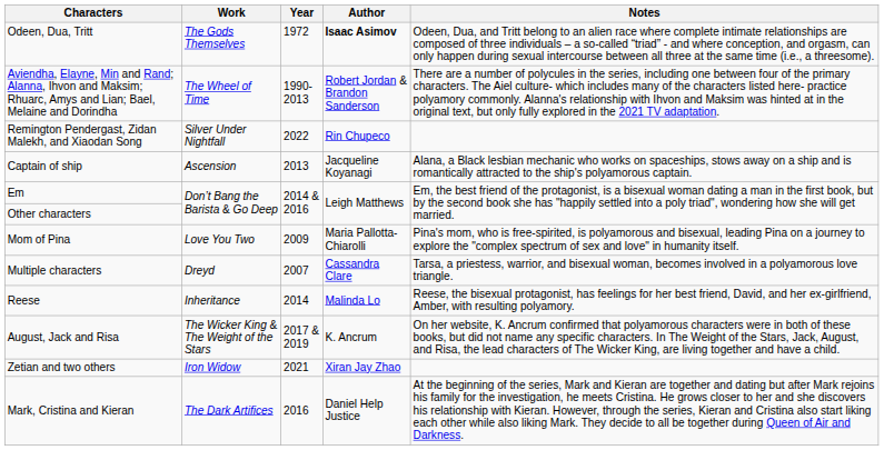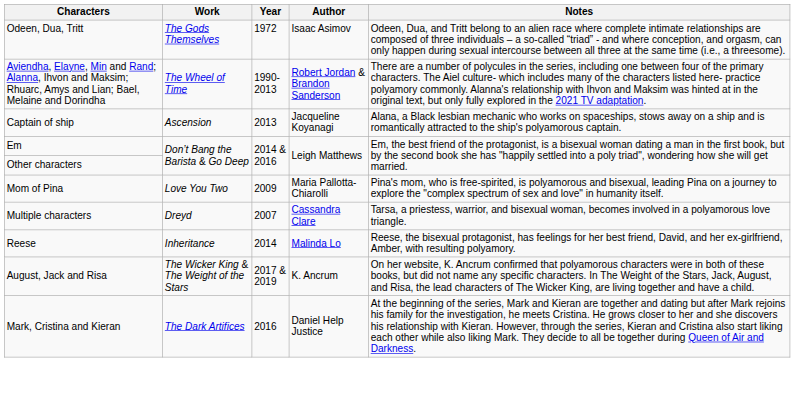 <table class="wikitable sortable">
 <tr>
 <th>Characters</th>
 <th>Work</th>
 <th>Year</th>
 <th>Author</th>
 <th>Notes</th>
 </tr>
 <tr valign="top">
 <td>Odeen, Dua, Tritt</td>
 <td><em><a href='#'>The Gods Themselves</a></em></td>
 <td>1972</td>
-<td><strong>Isaac Asimov</strong></td>
+<td>Isaac Asimov</td>
 <td>Odeen, Dua, and Tritt belong to an alien race where complete intimate relationships are composed of three individuals – a so-called “triad” - and where conception, and orgasm, can only happen during sexual intercourse between all three at the same time (i.e., a threesome).</td>
 </tr>
 <tr>
 <td><a href='#'>Aviendha</a>, <a href='#'>Elayne</a>, <a href='#'>Min</a> and <a href='#'>Rand</a>; <a href='#'>Alanna</a>, Ihvon and Maksim; Rhuarc, Amys and Lian; Bael, Melaine and Dorindha</td>
 <td><em><a href='#'>The Wheel of Time</a></em></td>
 <td>1990-2013</td>
 <td><a href='#'>Robert Jordan</a> & <a href='#'>Brandon Sanderson</a></td>
 <td>There are a number of polycules in the series, including one between four of the primary characters. The Aiel culture- which includes many of the characters listed here- practice polyamory commonly. Alanna's relationship with Ihvon and Maksim was hinted at in the original text, but only fully explored in the <a href='#'>2021 TV adaptation</a>.</td>
-</tr>
-<tr>
-<td>Remington Pendergast, Zidan Malekh, and Xiaodan Song</td>
-<td><em>Silver Under Nightfall</em></td>
-<td>2022</td>
-<td><a href='#'>Rin Chupeco</a></td>
-<td></td>
 </tr>
 <tr>
 <td>Captain of ship</td>
 <td><em>Ascension</em></td>
 <td>2013</td>
 <td>Jacqueline Koyanagi</td>
 <td>Alana, a Black lesbian mechanic who works on spaceships, stows away on a ship and is romantically attracted to the ship's polyamorous captain.</td>
 </tr>
 <tr>
 <td>Em</td>
 <td rowspan="2"><em>Don’t Bang the Barista</em> & <em>Go Deep</em></td>
 <td rowspan="2">2014 & 2016</td>
 <td rowspan="2">Leigh Matthews</td>
 <td rowspan="2">Em, the best friend of the protagonist, is a bisexual woman dating a man in the first book, but by the second book she has "happily settled into a poly triad", wondering how she will get married.</td>
 </tr>
 <tr>
 <td>Other characters</td>
 </tr>
 <tr>
 <td>Mom of Pina</td>
 <td><em>Love You Two</em></td>
 <td>2009</td>
 <td>Maria Pallotta-Chiarolli</td>
 <td>Pina's mom, who is free-spirited, is polyamorous and bisexual, leading Pina on a journey to explore the "complex spectrum of sex and love" in humanity itself.</td>
 </tr>
 <tr>
 <td>Multiple characters</td>
 <td><em>Dreyd</em></td>
 <td>2007</td>
 <td><a href='#'>Cassandra Clare</a></td>
 <td>Tarsa, a priestess, warrior, and bisexual woman, becomes involved in a polyamorous love triangle.</td>
 </tr>
 <tr>
 <td>Reese</td>
 <td><em>Inheritance</em></td>
 <td>2014</td>
 <td><a href='#'>Malinda Lo</a></td>
 <td>Reese, the bisexual protagonist, has feelings for her best friend, David, and her ex-girlfriend, Amber, with resulting polyamory.</td>
 </tr>
 <tr>
 <td>August, Jack and Risa</td>
 <td><em>The Wicker King</em> & <em>The Weight of the Stars</em></td>
 <td>2017 & 2019</td>
 <td>K. Ancrum</td>
 <td>On her website, K. Ancrum confirmed that polyamorous characters were in both of these books, but did not name any specific characters. In The Weight of the Stars, Jack, August, and Risa, the lead characters of The Wicker King, are living together and have a child.</td>
 </tr>
 <tr>
-<td>Zetian and two others</td>
-<td><em><a href='#'>Iron Widow</a></em></td>
-<td>2021</td>
-<td><a href='#'>Xiran Jay Zhao</a></td>
-<td></td>
-</tr>
-<tr>
 <td>Mark, Cristina and Kieran</td>
 <td><em><a href='#'>The Dark Artifices</a></em></td>
 <td>2016</td>
 <td>Daniel Help Justice</td>
 <td>At the beginning of the series, Mark and Kieran are together and dating but after Mark rejoins his family for the investigation, he meets Cristina. He grows closer to her and she discovers his relationship with Kieran. However, through the series, Kieran and Cristina also start liking each other while also liking Mark. They decide to all be together during <a href='#'>Queen of Air and Darkness</a>.</td>
 </tr>
 </table>
